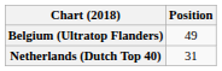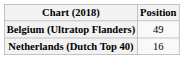 <table class="wikitable plainrowheaders" style="text-align:center">
 <tr>
 <th>Chart (2018)</th>
 <th>Position</th>
 </tr>
 <tr>
 <th scope="row">Belgium (Ultratop Flanders)</th>
 <td>49</td>
 </tr>
 <tr>
 <th scope="row">Netherlands (Dutch Top 40)</th>
-<td>31</td>
+<td>16</td>
 </tr>
 </table>
